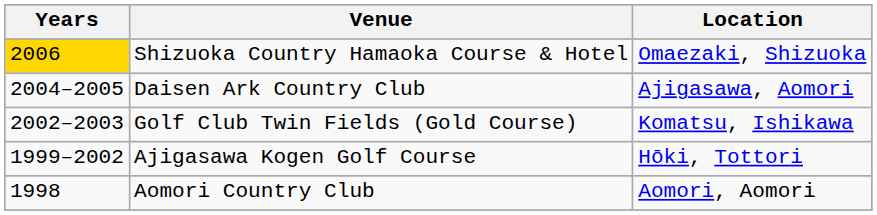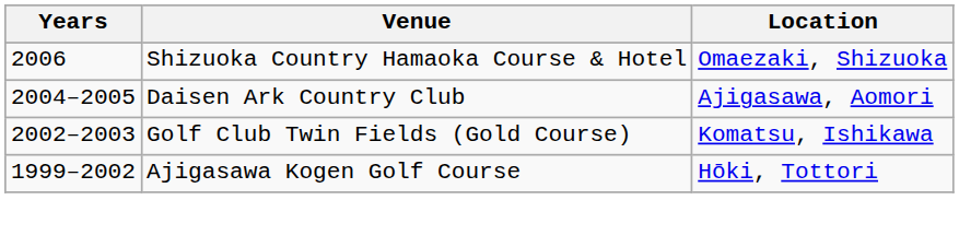 <table class=wikitable style="font-size:95%">
 <tr>
 <th>Years</th>
 <th>Venue</th>
 <th>Location</th>
 </tr>
 <tr>
-<td style="background: gold;">2006</td>
+<td>2006</td>
 <td>Shizuoka Country Hamaoka Course & Hotel</td>
 <td><a href='#'>Omaezaki</a>, <a href='#'>Shizuoka</a></td>
 </tr>
 <tr>
 <td>2004–2005</td>
 <td>Daisen Ark Country Club</td>
 <td><a href='#'>Ajigasawa</a>, <a href='#'>Aomori</a></td>
 </tr>
 <tr>
 <td>2002–2003</td>
 <td>Golf Club Twin Fields (Gold Course)</td>
 <td><a href='#'>Komatsu</a>, <a href='#'>Ishikawa</a></td>
 </tr>
 <tr>
 <td>1999–2002</td>
 <td>Ajigasawa Kogen Golf Course</td>
 <td><a href='#'>Hōki</a>, <a href='#'>Tottori</a></td>
 </tr>
-<tr>
-<td>1998</td>
-<td>Aomori Country Club</td>
-<td><a href='#'>Aomori</a>, Aomori</td>
-</tr>
 </table>
